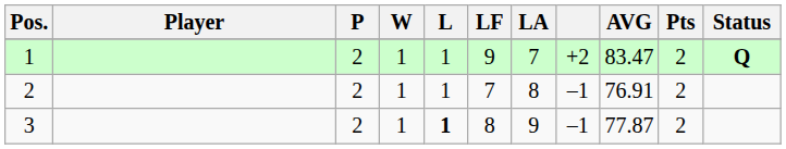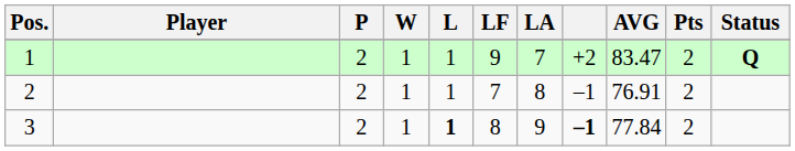 <table class="wikitable" style="text-align:center; margin: 1em auto 1em auto, align:left">
 <tr>
 <th width=25>Pos.</th>
 <th width=200>Player</th>
 <th width=25>P</th>
 <th width=25>W</th>
 <th width=25>L</th>
 <th width=25>LF</th>
 <th width=25>LA</th>
 <th width=25></th>
 <th width=35>AVG</th>
 <th width=25>Pts</th>
 <th width=50>Status</th>
 </tr>
 <tr>
 </tr>
 <tr style="background-color:#ccffcc">
 <td>1</td>
 <td align=left></td>
 <td>2</td>
 <td>1</td>
 <td>1</td>
 <td>9</td>
 <td>7</td>
 <td>+2</td>
 <td>83.47</td>
 <td>2</td>
 <td><strong>Q</strong></td>
 </tr>
 <tr style=>
 <td>2</td>
 <td align=left></td>
 <td>2</td>
 <td>1</td>
 <td>1</td>
 <td>7</td>
 <td>8</td>
 <td>–1</td>
 <td>76.91</td>
 <td>2</td>
 <td></td>
 </tr>
 <tr style=>
 <td>3</td>
 <td align=left></td>
 <td>2</td>
 <td>1</td>
 <td><strong>1</strong></td>
 <td>8</td>
 <td>9</td>
-<td>–1</td>
-<td>77.87</td>
+<td><strong>–1</strong></td>
+<td>77.84</td>
 <td>2</td>
 <td></td>
 </tr>
 </table>
